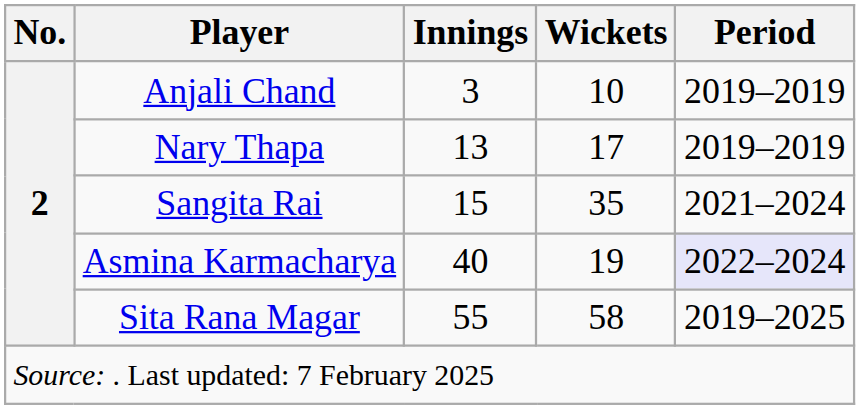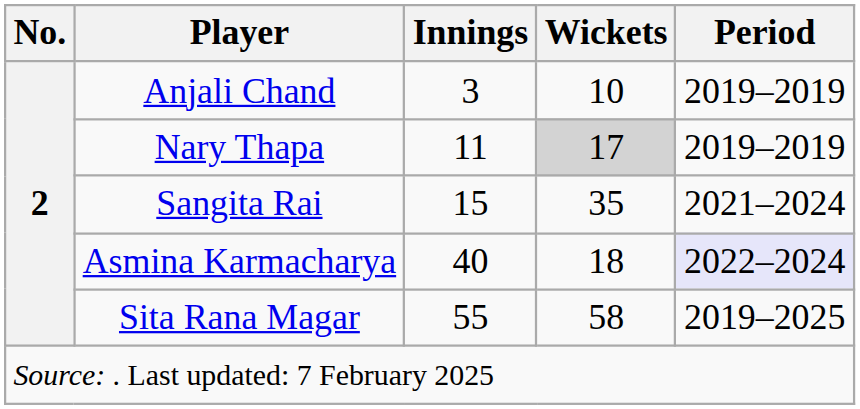 <table class="wikitable" style="text-align: center;">
 <tr>
 <th>No.</th>
 <th>Player</th>
 <th>Innings</th>
 <th>Wickets</th>
 <th>Period</th>
 </tr>
 <tr>
 <th rowspan="5">2</th>
 <td><a href='#'>Anjali Chand</a></td>
 <td>3</td>
 <td>10</td>
 <td>2019–2019</td>
 </tr>
 <tr>
 <td><a href='#'>Nary Thapa</a></td>
-<td>13</td>
-<td>17</td>
+<td>11</td>
+<td style="background: lightgrey;">17</td>
 <td>2019–2019</td>
 </tr>
 <tr>
 <td><a href='#'>Sangita Rai</a></td>
 <td>15</td>
 <td>35</td>
 <td>2021–2024</td>
 </tr>
 <tr>
 <td><a href='#'>Asmina Karmacharya</a></td>
 <td>40</td>
-<td>19</td>
+<td>18</td>
 <td style="background: lavender;">2022–2024</td>
 </tr>
 <tr>
 <td><a href='#'>Sita Rana Magar</a></td>
 <td>55</td>
 <td>58</td>
 <td>2019–2025</td>
 </tr>
 <tr>
 <td colspan="5" style="text-align:left;"><small><em>Source: </em>. Last updated: 7 February 2025</small></td>
 </tr>
 </table>
